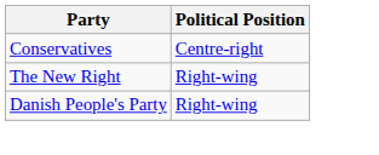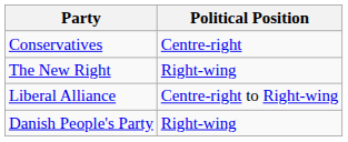 <table class="wikitable mw-collapsible mw-collapsed">
 <tr>
 <th>Party</th>
 <th>Political Position</th>
 </tr>
 <tr>
 <td><a href='#'>Conservatives</a></td>
 <td><a href='#'>Centre-right</a></td>
 </tr>
 <tr>
 <td><a href='#'>The New Right</a></td>
 <td><a href='#'>Right-wing</a></td>
 </tr>
 <tr>
+<td><a href='#'>Liberal Alliance</a></td>
+<td><a href='#'>Centre-right</a> to <a href='#'>Right-wing</a></td>
+</tr>
+<tr>
 <td><a href='#'>Danish People's Party</a></td>
 <td><a href='#'>Right-wing</a></td>
 </tr>
 </table>
